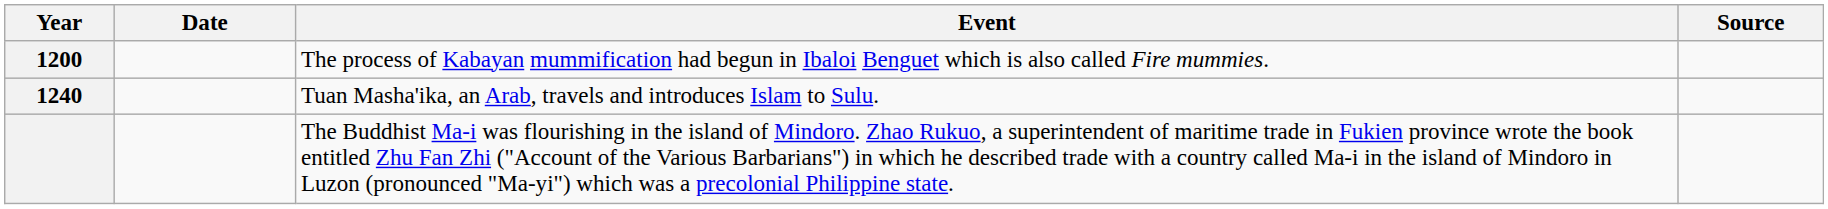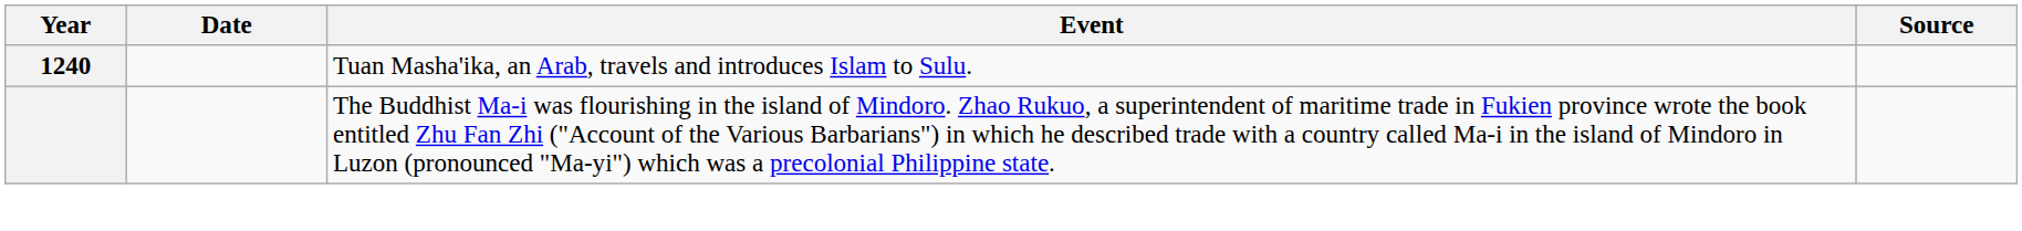 <table class="wikitable toptextcells" style="width:100%;">
 <tr>
 <th scope="col" style="width:6%;">Year</th>
 <th scope="col" style="width:10%;">Date</th>
 <th scope="col">Event</th>
 <th scope="col" style="width:8%;">Source</th>
-</tr>
-<tr>
-<th>1200</th>
-<td></td>
-<td>The process of <a href='#'>Kabayan</a> <a href='#'>mummification</a> had begun in <a href='#'>Ibaloi</a> <a href='#'>Benguet</a> which is also called <em>Fire mummies</em>.</td>
-<td></td>
 </tr>
 <tr>
 <th scope="row">1240</th>
 <td></td>
 <td>Tuan Masha'ika, an <a href='#'>Arab</a>, travels and introduces <a href='#'>Islam</a> to <a href='#'>Sulu</a>.</td>
 <td></td>
 </tr>
 <tr>
 <th scope="row"></th>
 <td></td>
 <td>The Buddhist <a href='#'>Ma-i</a> was flourishing in the island of <a href='#'>Mindoro</a>. <a href='#'>Zhao Rukuo</a>, a superintendent of maritime trade in <a href='#'>Fukien</a> province wrote the book entitled <a href='#'>Zhu Fan Zhi</a> ("Account of the Various Barbarians") in which he described trade with a country called Ma-i in the island of Mindoro in Luzon (pronounced "Ma-yi") which was a <a href='#'>precolonial Philippine state</a>.</td>
 <td></td>
 </tr>
 </table>
